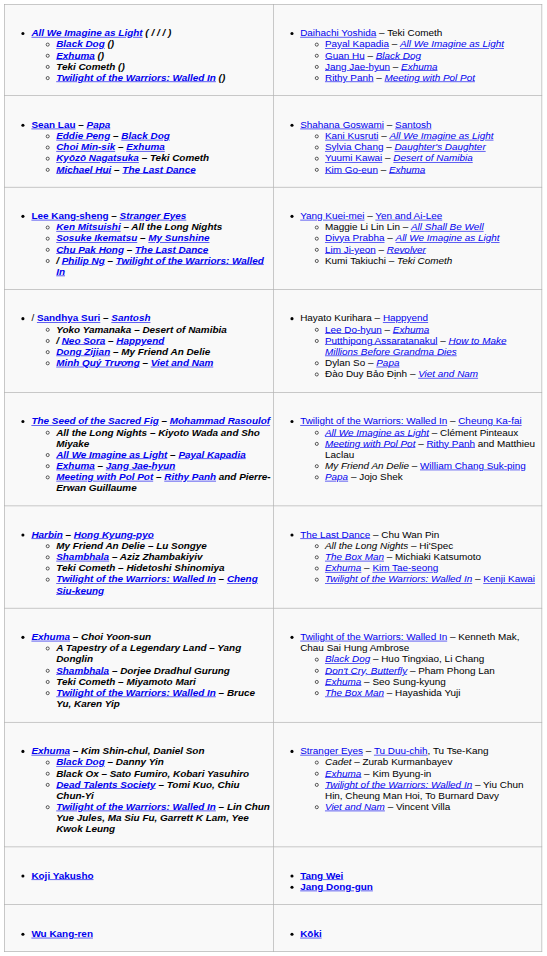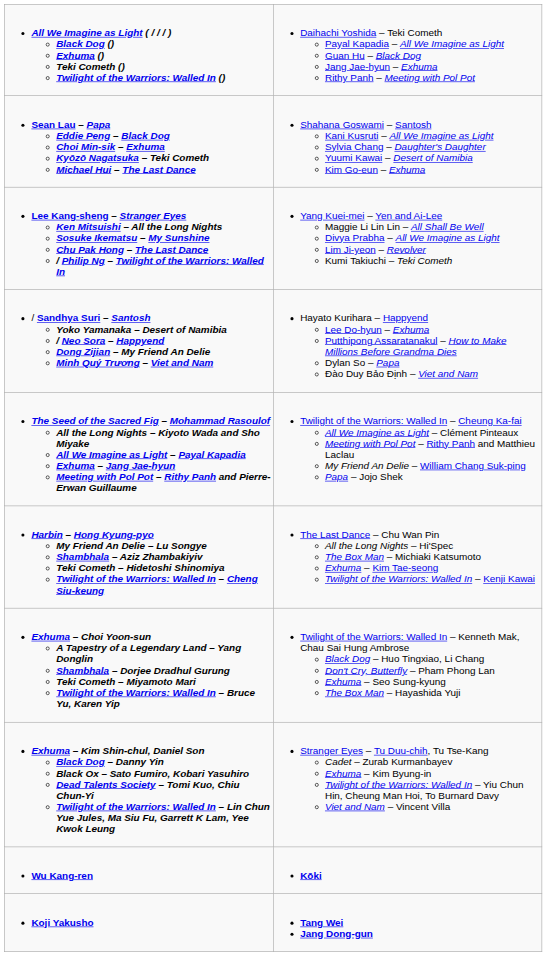 <table class="wikitable">
 <tr>
 <td style="vertical-align:top;" width="50%"><br><ul><li><strong><em><a href='#'>All We Imagine as Light</a><em> ( /  /  / )<strong><ul><li></em><a href='#'>Black Dog</a><em> ()</li><li></em><a href='#'>Exhuma</a><em> ()</li><li></em>Teki Cometh<em> ()</li><li></em><a href='#'>Twilight of the Warriors: Walled In</a><em> ()</li></ul></li></ul></td>
 <td style="vertical-align:top;" width="50%"><br><ul><li> </strong><a href='#'>Daihachi Yoshida</a> – </em>Teki Cometh</em></strong><ul><li> <a href='#'>Payal Kapadia</a> – <em><a href='#'>All We Imagine as Light</a></em></li><li> <a href='#'>Guan Hu</a> – <em><a href='#'>Black Dog</a></em></li><li> <a href='#'>Jang Jae-hyun</a> – <em><a href='#'>Exhuma</a></em></li><li> <a href='#'>Rithy Panh</a> – <em><a href='#'>Meeting with Pol Pot</a></em></li></ul></li></ul></td>
 </tr>
 <tr>
 <td style="vertical-align:top;" width="50%"><br><ul><li> <strong><a href='#'>Sean Lau</a> – <em><a href='#'>Papa</a><strong><em><ul><li> <a href='#'>Eddie Peng</a> – </em><a href='#'>Black Dog</a><em></li><li> <a href='#'>Choi Min-sik</a> – </em><a href='#'>Exhuma</a><em></li><li> <a href='#'>Kyōzō Nagatsuka</a> – </em>Teki Cometh<em></li><li> <a href='#'>Michael Hui</a> – </em><a href='#'>The Last Dance</a><em></li></ul></li></ul></td>
 <td style="vertical-align:top;" width="50%"><br><ul><li> </strong><a href='#'>Shahana Goswami</a> – </em><a href='#'>Santosh</a></em></strong><ul><li> <a href='#'>Kani Kusruti</a> – <em><a href='#'>All We Imagine as Light</a></em></li><li> <a href='#'>Sylvia Chang</a> – <em><a href='#'>Daughter's Daughter</a></em></li><li> <a href='#'>Yuumi Kawai</a> – <em><a href='#'>Desert of Namibia</a></em></li><li> <a href='#'>Kim Go-eun</a> – <em><a href='#'>Exhuma</a></em></li></ul></li></ul></td>
 </tr>
 <tr>
 <td style="vertical-align:top; width:50%;"><br><ul><li> <strong><a href='#'>Lee Kang-sheng</a> – <em><a href='#'>Stranger Eyes</a><strong><em><ul><li> <a href='#'>Ken Mitsuishi</a> – </em>All the Long Nights<em></li><li> <a href='#'>Sosuke Ikematsu</a> – </em><a href='#'>My Sunshine</a><em></li><li> <a href='#'>Chu Pak Hong</a> – </em><a href='#'>The Last Dance</a><em></li><li>/ <a href='#'>Philip Ng</a> – </em><a href='#'>Twilight of the Warriors: Walled In</a><em></li></ul></li></ul></td>
 <td style="vertical-align:top; width:50%;"><br><ul><li> </strong><a href='#'>Yang Kuei-mei</a> – </em><a href='#'>Yen and Ai-Lee</a></em></strong><ul><li> Maggie Li Lin Lin – <em><a href='#'>All Shall Be Well</a></em></li><li> <a href='#'>Divya Prabha</a> – <em><a href='#'>All We Imagine as Light</a></em></li><li> <a href='#'>Lim Ji-yeon</a> – <em><a href='#'>Revolver</a></em></li><li> Kumi Takiuchi – <em>Teki Cometh</em></li></ul></li></ul></td>
 </tr>
 <tr>
 <td style="vertical-align:top; width:50%;"><br><ul><li>/ <strong><a href='#'>Sandhya Suri</a> – <em><a href='#'>Santosh</a><strong><em><ul><li> Yoko Yamanaka – </em>Desert of Namibia<em></li><li>/ <a href='#'>Neo Sora</a> – </em><a href='#'>Happyend</a><em></li><li> <a href='#'>Dong Zijian</a> – </em>My Friend An Delie<em></li><li> <a href='#'>Minh Quý Trương</a> – </em><a href='#'>Viet and Nam</a><em></li></ul></li></ul></td>
 <td style="vertical-align:top; width:50%;"><br><ul><li> </strong>Hayato Kurihara – </em><a href='#'>Happyend</a></em></strong><ul><li> <a href='#'>Lee Do-hyun</a> – <em><a href='#'>Exhuma</a></em></li><li> <a href='#'>Putthipong Assaratanakul</a>  – <em><a href='#'>How to Make Millions Before Grandma Dies</a></em></li><li> Dylan So – <em><a href='#'>Papa</a></em></li><li> Đào Duy Bảo Định – <em><a href='#'>Viet and Nam</a></em></li></ul></li></ul></td>
 </tr>
 <tr>
 <td style="vertical-align:top; width:50%;"><br><ul><li><strong><em><a href='#'>The Seed of the Sacred Fig</a><em> – <a href='#'>Mohammad Rasoulof</a><strong><ul><li></em>All the Long Nights<em> – Kiyoto Wada and Sho Miyake</li><li></em><a href='#'>All We Imagine as Light</a><em> – <a href='#'>Payal Kapadia</a></li><li></em><a href='#'>Exhuma</a><em> – <a href='#'>Jang Jae-hyun</a></li><li></em><a href='#'>Meeting with Pol Pot</a><em> – <a href='#'>Rithy Panh</a> and Pierre-Erwan Guillaume</li></ul></li></ul></td>
 <td style="vertical-align:top; width:50%;"><br><ul><li></em></strong><a href='#'>Twilight of the Warriors: Walled In</a></em> – <a href='#'>Cheung Ka-fai</a></strong><ul><li><em><a href='#'>All We Imagine as Light</a></em> – Clément Pinteaux</li><li><em><a href='#'>Meeting with Pol Pot</a></em> – <a href='#'>Rithy Panh</a> and Matthieu Laclau</li><li><em>My Friend An Delie</em> – <a href='#'>William Chang Suk-ping</a></li><li><em><a href='#'>Papa</a></em> – Jojo Shek</li></ul></li></ul></td>
 </tr>
 <tr>
 <td style="vertical-align:top; width:50%;"><br><ul><li><strong><em><a href='#'>Harbin</a><em> – <a href='#'>Hong Kyung-pyo</a><strong><ul><li></em>My Friend An Delie<em> – Lu Songye</li><li></em><a href='#'>Shambhala</a><em> – Aziz Zhambakiyiv</li><li></em>Teki Cometh<em> – Hidetoshi Shinomiya</li><li></em><a href='#'>Twilight of the Warriors: Walled In</a><em> – <a href='#'>Cheng Siu-keung</a></li></ul></li></ul></td>
 <td style="vertical-align:top; width:50%;"><br><ul><li></em></strong><a href='#'>The Last Dance</a></em> – Chu Wan Pin</strong><ul><li><em>All the Long Nights</em> – Hi'Spec</li><li><em><a href='#'>The Box Man</a></em> – Michiaki Katsumoto</li><li><em><a href='#'>Exhuma</a></em> – <a href='#'>Kim Tae-seong</a></li><li><em><a href='#'>Twilight of the Warriors: Walled In</a></em> – <a href='#'>Kenji Kawai</a></li></ul></li></ul></td>
 </tr>
 <tr>
 <td style="vertical-align:top; width:50%;"><br><ul><li><strong><em><a href='#'>Exhuma</a><em> – Choi Yoon-sun<strong><ul><li></em>A Tapestry of a Legendary Land<em> – Yang Donglin</li><li></em><a href='#'>Shambhala</a><em> – Dorjee Dradhul Gurung</li><li></em>Teki Cometh<em> – Miyamoto Mari</li><li></em><a href='#'>Twilight of the Warriors: Walled In</a><em> – Bruce Yu, Karen Yip</li></ul></li></ul></td>
 <td style="vertical-align:top; width:50%;"><br><ul><li></em></strong><a href='#'>Twilight of the Warriors: Walled In</a></em> – Kenneth Mak, Chau Sai Hung Ambrose</strong><ul><li><em><a href='#'>Black Dog</a></em> – Huo Tingxiao, Li Chang</li><li><em><a href='#'>Don't Cry, Butterfly</a></em> – Pham Phong Lan</li><li><em><a href='#'>Exhuma</a></em> – Seo Sung-kyung</li><li><em><a href='#'>The Box Man</a></em> – Hayashida Yuji</li></ul></li></ul></td>
 </tr>
 <tr>
 <td style="vertical-align:top; width:50%;"><br><ul><li><strong><em><a href='#'>Exhuma</a><em> – Kim Shin-chul, Daniel Son<strong><ul><li></em><a href='#'>Black Dog</a><em> – Danny Yin</li><li></em>Black Ox<em> – Sato Fumiro, Kobari Yasuhiro</li><li></em><a href='#'>Dead Talents Society</a><em> – Tomi Kuo, Chiu Chun-Yi</li><li></em><a href='#'>Twilight of the Warriors: Walled In</a><em> – Lin Chun Yue Jules, Ma Siu Fu, Garrett K Lam, Yee Kwok Leung</li></ul></li></ul></td>
 <td style="vertical-align:top; width:50%;"><br><ul><li></em></strong><a href='#'>Stranger Eyes</a></em> – <a href='#'>Tu Duu-chih</a>, Tu Tse-Kang</strong><ul><li><em>Cadet</em> – Zurab Kurmanbayev</li><li><em><a href='#'>Exhuma</a></em> – Kim Byung-in</li><li><em><a href='#'>Twilight of the Warriors: Walled In</a></em> – Yiu Chun Hin, Cheung Man Hoi, To Burnard Davy</li><li><em><a href='#'>Viet and Nam</a></em> – Vincent Villa</li></ul></li></ul></td>
 </tr>
 <tr>
+<td style="vertical-align:top; width:50%;"><br><ul><li><strong><a href='#'>Wu Kang-ren</a></strong></li></ul></td>
+<td style="vertical-align:top; width:50%;"><br><ul><li><strong><a href='#'>Kōki</a></strong></li></ul></td>
+</tr>
+<tr>
 <td style="vertical-align:top; width:50%;"><br><ul><li><strong><a href='#'>Koji Yakusho</a></strong></li></ul></td>
 <td style="vertical-align:top; width:50%;"><br><ul><li><strong><a href='#'>Tang Wei</a></strong></li><li><strong><a href='#'>Jang Dong-gun</a></strong></li></ul></td>
 </tr>
-<tr>
-<td style="vertical-align:top; width:50%;"><br><ul><li><strong><a href='#'>Wu Kang-ren</a></strong></li></ul></td>
-<td style="vertical-align:top; width:50%;"><br><ul><li><strong><a href='#'>Kōki</a></strong></li></ul></td>
-</tr>
 </table>
